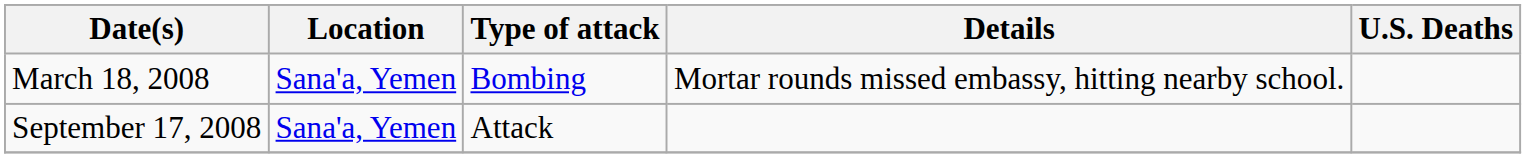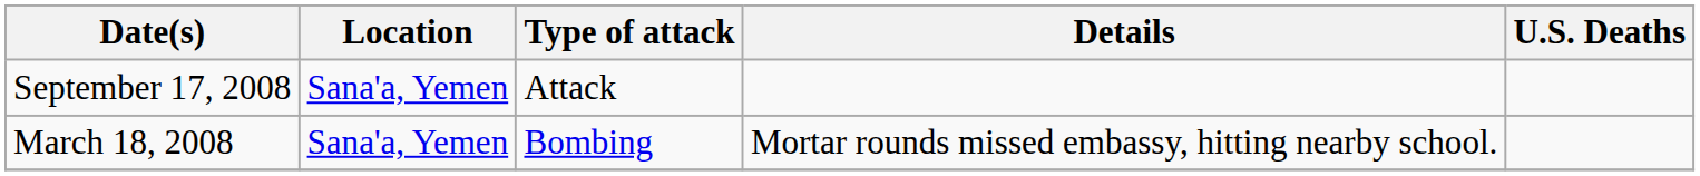 <table class="sortable wikitable">
 <tr>
 <th>Date(s)</th>
 <th>Location</th>
 <th>Type of attack</th>
 <th>Details</th>
 <th>U.S. Deaths</th>
 </tr>
 <tr>
+<td>September 17, 2008</td>
+<td><a href='#'>Sana'a, Yemen</a></td>
+<td>Attack</td>
+<td><strong></strong></td>
+<td></td>
+</tr>
+<tr>
 <td>March 18, 2008</td>
 <td><a href='#'>Sana'a, Yemen</a></td>
 <td><a href='#'>Bombing</a></td>
 <td>Mortar rounds missed embassy, hitting nearby school.</td>
 <td></td>
 </tr>
 <tr>
-<td>September 17, 2008</td>
-<td><a href='#'>Sana'a, Yemen</a></td>
-<td>Attack</td>
-<td><strong></strong></td>
-<td></td>
-</tr>
-<tr>
 </tr>
 </table>
